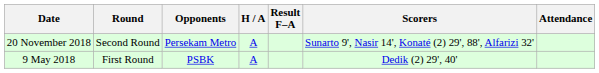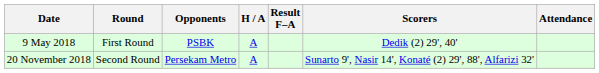 <table class="wikitable" style="text-align:center">
 <tr>
 <th>Date</th>
 <th>Round</th>
 <th>Opponents</th>
 <th>H / A</th>
 <th>Result<br>F–A</th>
 <th>Scorers</th>
 <th>Attendance</th>
 </tr>
 <tr style="background:#ddffdd">
+<td>9 May 2018</td>
+<td>First Round</td>
+<td><a href='#'>PSBK</a></td>
+<td><a href='#'>A</a></td>
+<td></td>
+<td><a href='#'>Dedik</a> (2) 29', 40'</td>
+<td></td>
+</tr>
+<tr style="background:#ddffdd">
 <td>20 November 2018</td>
 <td>Second Round</td>
 <td><a href='#'>Persekam Metro</a></td>
 <td><a href='#'>A</a></td>
 <td></td>
 <td><a href='#'>Sunarto</a> 9', <a href='#'>Nasir</a> 14', <a href='#'>Konaté</a> (2) 29', 88', <a href='#'>Alfarizi</a> 32'</td>
 <td></td>
 </tr>
-<tr style="background:#ddffdd">
-<td>9 May 2018</td>
-<td>First Round</td>
-<td><a href='#'>PSBK</a></td>
-<td><a href='#'>A</a></td>
-<td></td>
-<td><a href='#'>Dedik</a> (2) 29', 40'</td>
-<td></td>
-</tr>
 </table>
